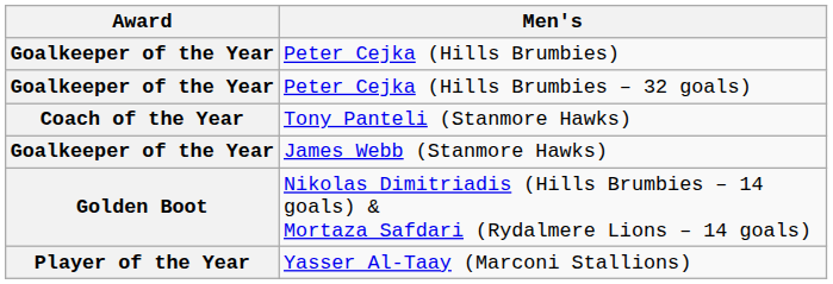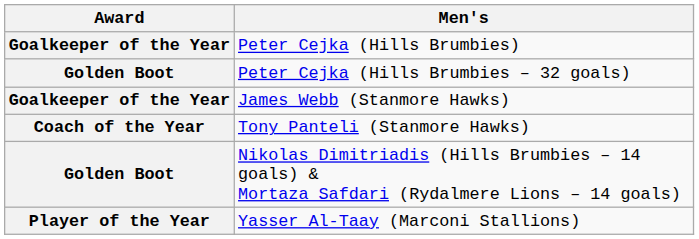 <table class="wikitable">
 <tr>
 <th>Award</th>
 <th width=350>Men's</th>
 </tr>
 <tr>
 <th>Goalkeeper of the Year</th>
 <td><a href='#'>Peter Cejka</a> (Hills Brumbies)</td>
 </tr>
 <tr>
+<th>Golden Boot</th>
+<td><a href='#'>Peter Cejka</a> (Hills Brumbies – 32 goals)</td>
+</tr>
+<tr>
 <th>Goalkeeper of the Year</th>
-<td><a href='#'>Peter Cejka</a> (Hills Brumbies – 32 goals)</td>
+<td><a href='#'>James Webb</a> (Stanmore Hawks)</td>
 </tr>
 <tr>
 <th>Coach of the Year</th>
 <td><a href='#'>Tony Panteli</a> (Stanmore Hawks)</td>
-</tr>
-<tr>
-<th>Goalkeeper of the Year</th>
-<td><a href='#'>James Webb</a> (Stanmore Hawks)</td>
 </tr>
 <tr>
 <th> Golden Boot</th>
 <td><a href='#'>Nikolas Dimitriadis</a> (Hills Brumbies – 14 goals) & <br> <a href='#'>Mortaza Safdari</a> (Rydalmere Lions – 14 goals)</td>
 </tr>
 <tr>
 <th> Player of the Year</th>
 <td><a href='#'>Yasser Al-Taay</a> (Marconi Stallions)</td>
 </tr>
 </table>
